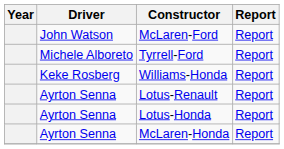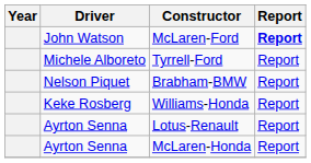 <table class="wikitable" style="font-size: 95%;">
 <tr>
 <th>Year</th>
 <th>Driver</th>
 <th>Constructor</th>
 <th>Report</th>
 </tr>
 <tr>
 <th></th>
 <td> <a href='#'>John Watson</a></td>
 <td><a href='#'>McLaren</a>-<a href='#'>Ford</a></td>
-<td><a href='#'>Report</a></td>
+<td><strong><a href='#'>Report</a></strong></td>
 </tr>
 <tr>
 <th></th>
 <td> <a href='#'>Michele Alboreto</a></td>
 <td><a href='#'>Tyrrell</a>-<a href='#'>Ford</a></td>
+<td><a href='#'>Report</a></td>
+</tr>
+<tr>
+<th></th>
+<td> <a href='#'>Nelson Piquet</a></td>
+<td><a href='#'>Brabham</a>-<a href='#'>BMW</a></td>
 <td><a href='#'>Report</a></td>
 </tr>
 <tr>
 <th></th>
 <td> <a href='#'>Keke Rosberg</a></td>
 <td><a href='#'>Williams</a>-<a href='#'>Honda</a></td>
 <td><a href='#'>Report</a></td>
 </tr>
 <tr>
 <th></th>
 <td> <a href='#'>Ayrton Senna</a></td>
 <td><a href='#'>Lotus</a>-<a href='#'>Renault</a></td>
 <td><a href='#'>Report</a></td>
 </tr>
 <tr>
 <th></th>
 <td> <a href='#'>Ayrton Senna</a></td>
-<td><a href='#'>Lotus</a>-<a href='#'>Honda</a></td>
-<td><a href='#'>Report</a></td>
-</tr>
-<tr>
-<th></th>
-<td> <a href='#'>Ayrton Senna</a></td>
 <td><a href='#'>McLaren</a>-<a href='#'>Honda</a></td>
 <td><a href='#'>Report</a></td>
 </tr>
 <tr>
 </tr>
 </table>
